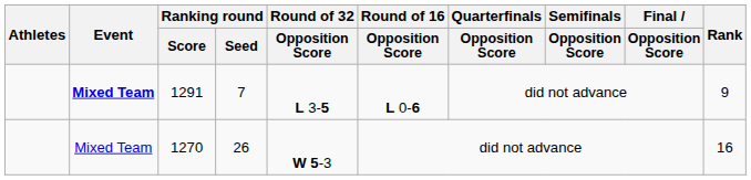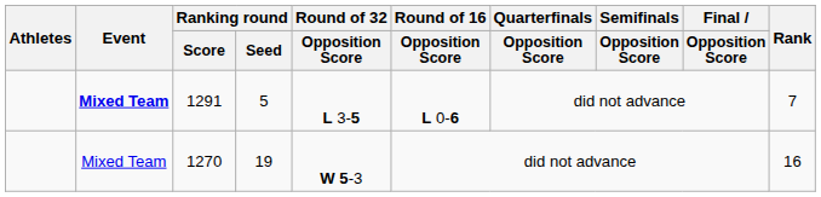 <table class="wikitable" style="font-size:90%;">
 <tr>
 <th rowspan="2">Athletes</th>
 <th rowspan="2">Event</th>
 <th colspan="2">Ranking round</th>
 <th>Round of 32</th>
 <th>Round of 16</th>
 <th>Quarterfinals</th>
 <th>Semifinals</th>
 <th>Final / </th>
 <th rowspan=2>Rank</th>
 </tr>
 <tr style="font-size:95%">
 <th>Score</th>
 <th>Seed</th>
 <th>Opposition<br>Score</th>
 <th>Opposition<br>Score</th>
 <th>Opposition<br>Score</th>
 <th>Opposition<br>Score</th>
 <th>Opposition<br>Score</th>
 </tr>
 <tr align=center>
 <td align=left><br></td>
 <td><strong><a href='#'>Mixed Team</a></strong></td>
 <td>1291</td>
-<td>7</td>
+<td>5</td>
 <td><small><br></small><br> <strong>L</strong> 3-<strong>5</strong></td>
 <td><small><br></small><br> <strong>L</strong> 0-<strong>6</strong></td>
 <td colspan=3>did not advance</td>
-<td>9</td>
+<td>7</td>
 </tr>
 <tr align=center>
 <td align=left><br></td>
 <td><a href='#'>Mixed Team</a></td>
 <td>1270</td>
-<td>26</td>
+<td>19</td>
 <td><small><br></small><br> <strong>W</strong> <strong>5</strong>-3</td>
 <td colspan=4>did not advance</td>
 <td>16</td>
 </tr>
 </table>
